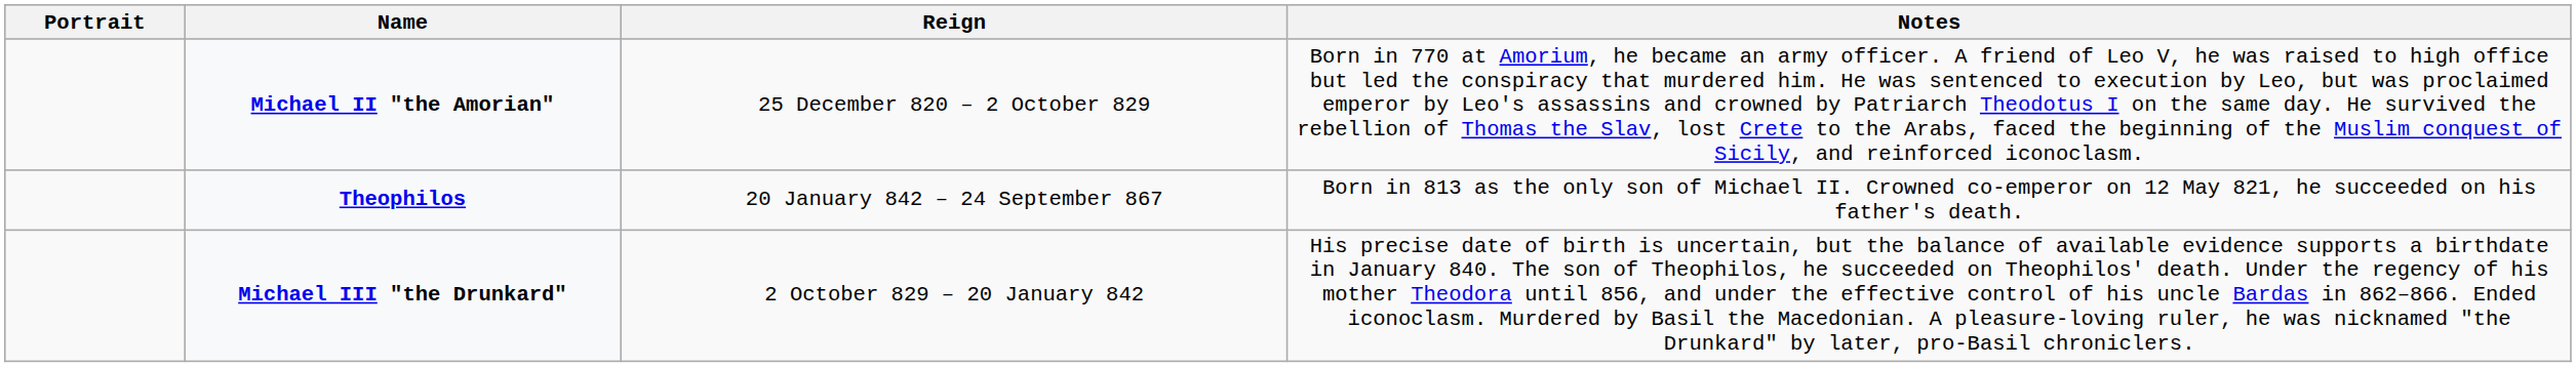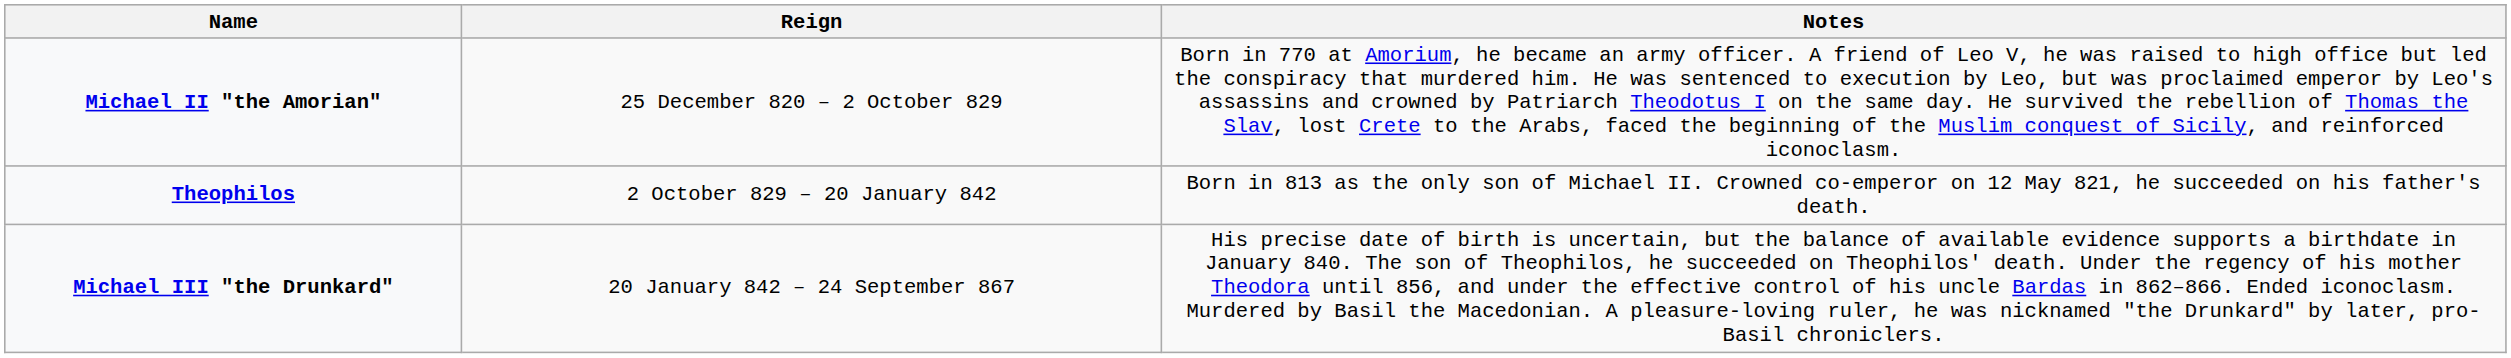 <table class="wikitable plainrowheaders" style="width:100%; text-align:center">
 <tr>
-<th scope=col width="7%">Portrait</th>
 <th scope=col width="17%">Name</th>
 <th scope=col width="26%">Reign</th>
 <th scope=col width="50%">Notes</th>
 </tr>
 <tr>
-<td></td>
 <th scope=row style="text-align:center; background:#F8F9FA"><strong><a href='#'>Michael II</a></strong> "the Amorian"<br></th>
 <td>25 December 820 – 2 October 829<br></td>
 <td>Born in 770 at <a href='#'>Amorium</a>, he became an army officer. A friend of Leo V, he was raised to high office but led the conspiracy that murdered him. He was sentenced to execution by Leo, but was proclaimed emperor by Leo's assassins and crowned by Patriarch <a href='#'>Theodotus I</a> on the same day. He survived the rebellion of <a href='#'>Thomas the Slav</a>, lost <a href='#'>Crete</a> to the Arabs, faced the beginning of the <a href='#'>Muslim conquest of Sicily</a>, and reinforced iconoclasm.</td>
 </tr>
 <tr>
-<td></td>
 <th scope=row style="text-align:center; background:#F8F9FA"><strong><a href='#'>Theophilos</a></strong><br></th>
-<td>20 January 842 – 24 September 867<br></td>
+<td>2 October 829 – 20 January 842<br></td>
 <td>Born in 813 as the only son of Michael II. Crowned co-emperor on 12 May 821, he succeeded on his father's death.</td>
 </tr>
 <tr>
-<td></td>
 <th scope=row style="text-align:center; background:#F8F9FA"><strong><a href='#'>Michael III</a></strong> "the Drunkard"<br></th>
-<td>2 October 829 – 20 January 842<br></td>
+<td>20 January 842 – 24 September 867<br></td>
 <td>His precise date of birth is uncertain, but the balance of available evidence supports a birthdate in January 840. The son of Theophilos, he succeeded on Theophilos' death. Under the regency of his mother <a href='#'>Theodora</a> until 856, and under the effective control of his uncle <a href='#'>Bardas</a> in 862–866. Ended iconoclasm. Murdered by Basil the Macedonian. A pleasure-loving ruler, he was nicknamed "the Drunkard" by later, pro-Basil chroniclers.</td>
 </tr>
 </table>
